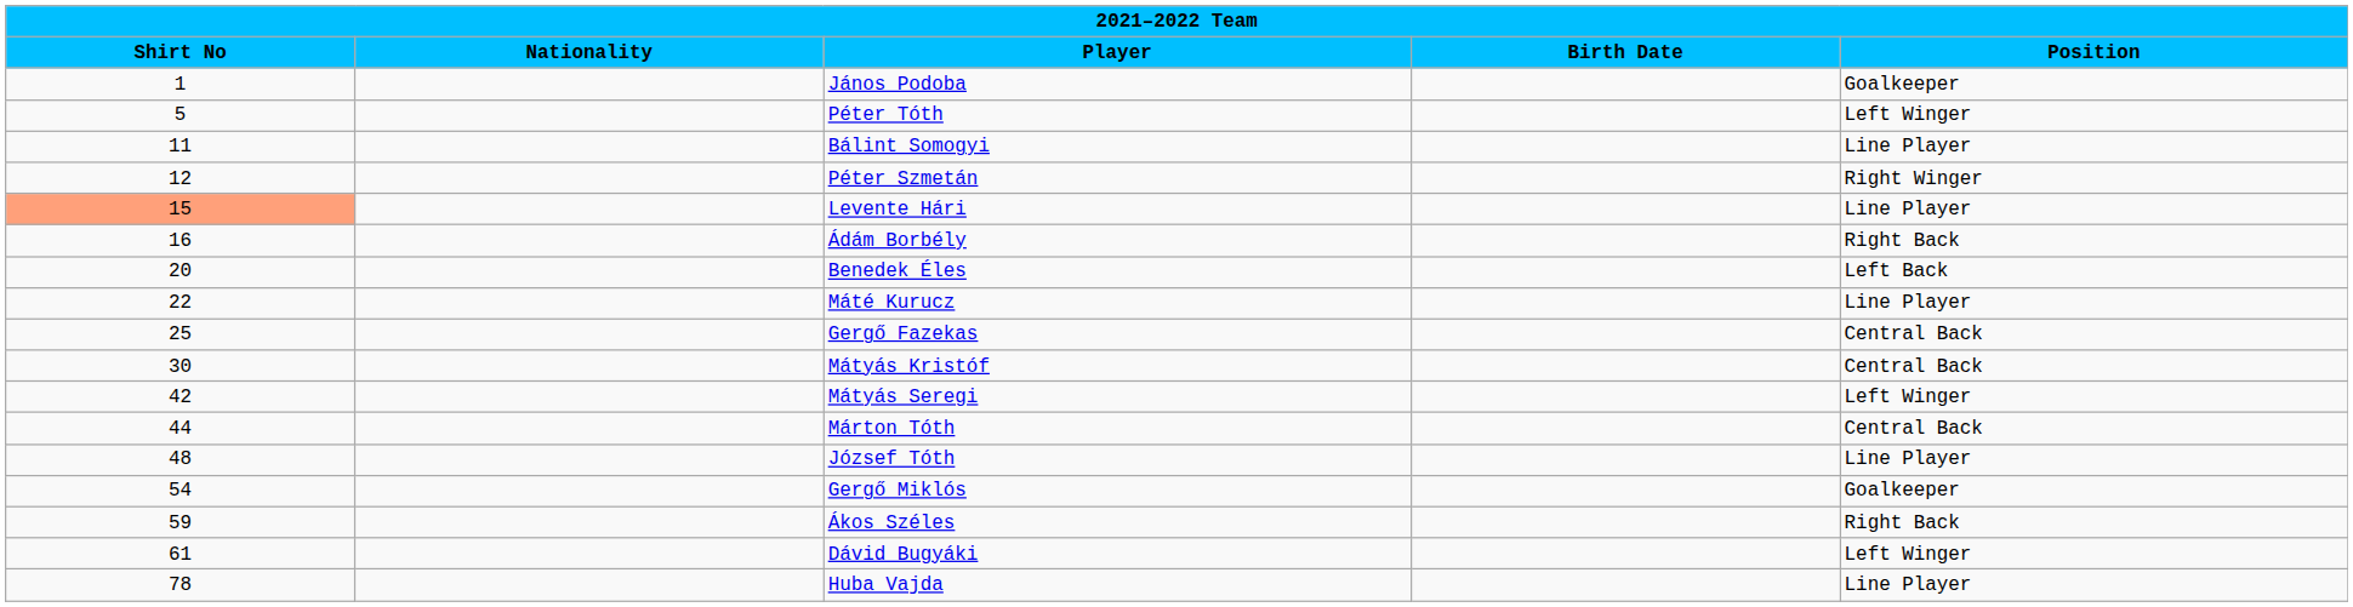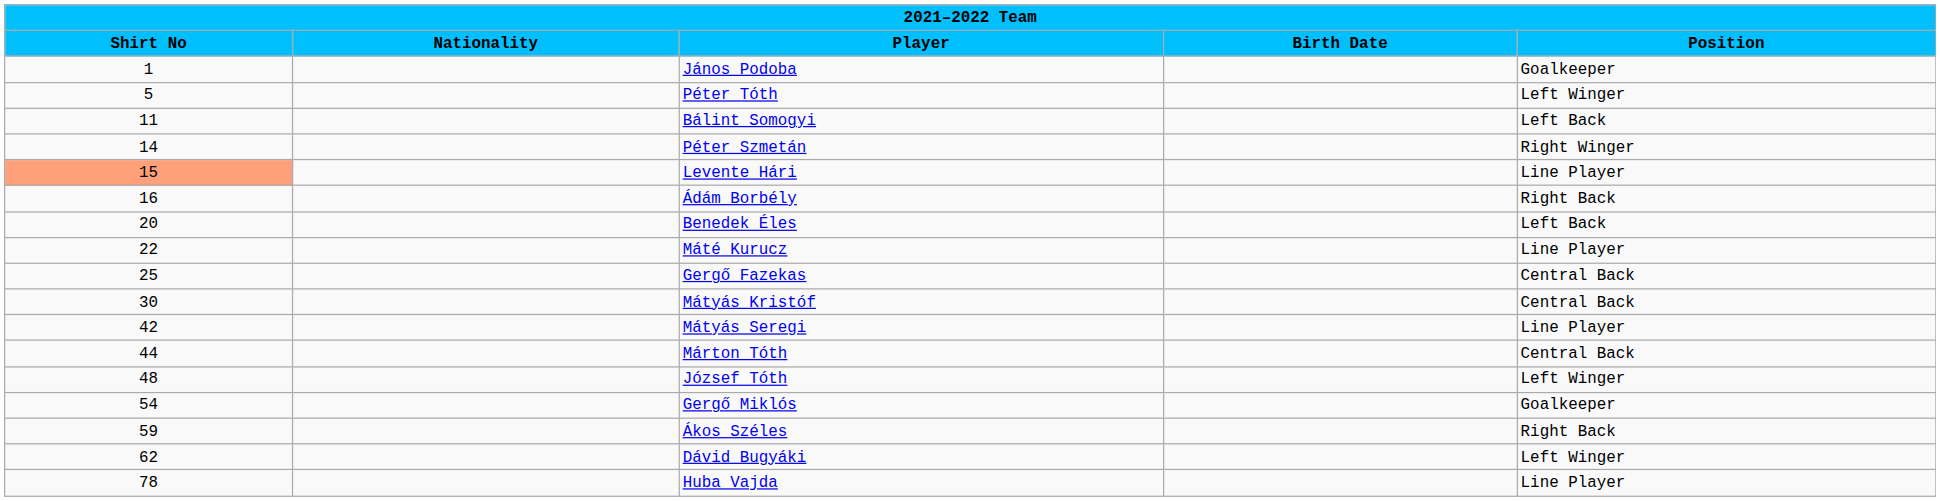 <table class="wikitable collapsible collapsed" style="width:100%">
 <tr>
 <th colspan=5 style="background-color:#00BFFF;color:#000000;text-align:center;"> 2021–2022 Team</th>
 </tr>
 <tr>
 <th style="color:#000000; background:#00BFFF">Shirt No</th>
 <th style="color:#000000; background:#00BFFF">Nationality</th>
 <th style="color:#000000; background:#00BFFF">Player</th>
 <th style="color:#000000; background:#00BFFF">Birth Date</th>
 <th style="color:#000000; background:#00BFFF">Position</th>
 </tr>
 <tr>
 <td align=center>1</td>
 <td></td>
 <td><a href='#'>János Podoba</a></td>
 <td></td>
 <td>Goalkeeper</td>
 </tr>
 <tr>
 <td align=center>5</td>
 <td></td>
 <td><a href='#'>Péter Tóth</a></td>
 <td></td>
 <td>Left Winger</td>
 </tr>
 <tr>
 <td align=center>11</td>
 <td></td>
 <td><a href='#'>Bálint Somogyi</a></td>
 <td></td>
-<td>Line Player</td>
+<td>Left Back</td>
 </tr>
 <tr>
-<td align=center>12</td>
+<td align=center>14</td>
 <td></td>
 <td><a href='#'>Péter Szmetán</a></td>
 <td></td>
 <td>Right Winger</td>
 </tr>
 <tr>
 <td align=center style="background: lightsalmon;">15</td>
 <td></td>
 <td><a href='#'>Levente Hári</a></td>
 <td></td>
 <td>Line Player</td>
 </tr>
 <tr>
 <td align=center>16</td>
 <td></td>
 <td><a href='#'>Ádám Borbély</a></td>
 <td></td>
 <td>Right Back</td>
 </tr>
 <tr>
 <td align=center>20</td>
 <td></td>
 <td><a href='#'>Benedek Éles</a></td>
 <td></td>
 <td>Left Back</td>
 </tr>
 <tr>
 <td align=center>22</td>
 <td></td>
 <td><a href='#'>Máté Kurucz</a></td>
 <td></td>
 <td>Line Player</td>
 </tr>
 <tr>
 <td align=center>25</td>
 <td></td>
 <td><a href='#'>Gergő Fazekas</a></td>
 <td></td>
 <td>Central Back</td>
 </tr>
 <tr>
 <td align=center>30</td>
 <td></td>
 <td><a href='#'>Mátyás Kristóf</a></td>
 <td></td>
 <td>Central Back</td>
 </tr>
 <tr>
 <td align=center>42</td>
 <td></td>
 <td><a href='#'>Mátyás Seregi</a></td>
 <td></td>
-<td>Left Winger</td>
+<td>Line Player</td>
 </tr>
 <tr>
 <td align=center>44</td>
 <td></td>
 <td><a href='#'>Márton Tóth</a></td>
 <td></td>
 <td>Central Back</td>
 </tr>
 <tr>
 <td align=center>48</td>
 <td></td>
 <td><a href='#'>József Tóth</a></td>
 <td></td>
-<td>Line Player</td>
+<td>Left Winger</td>
 </tr>
 <tr>
 <td align=center>54</td>
 <td></td>
 <td><a href='#'>Gergő Miklós</a></td>
 <td></td>
 <td>Goalkeeper</td>
 </tr>
 <tr>
 <td align=center>59</td>
 <td></td>
 <td><a href='#'>Ákos Széles</a></td>
 <td></td>
 <td>Right Back</td>
 </tr>
 <tr>
-<td align=center>61</td>
+<td align=center>62</td>
 <td></td>
 <td><a href='#'>Dávid Bugyáki</a></td>
 <td></td>
 <td>Left Winger</td>
 </tr>
 <tr>
 <td align=center>78</td>
 <td></td>
 <td><a href='#'>Huba Vajda</a></td>
 <td></td>
 <td>Line Player</td>
 </tr>
 </table>
